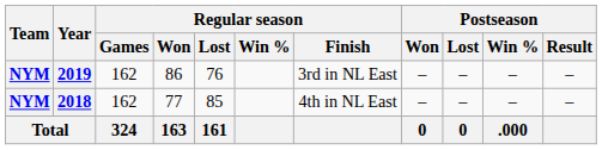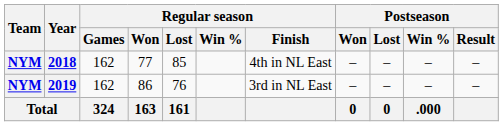 <table class="wikitable" style="font-size: 95%; text-align:center;">
 <tr>
 <th rowspan="2">Team</th>
 <th rowspan="2">Year</th>
 <th colspan="5">Regular season</th>
 <th colspan="4">Postseason</th>
 </tr>
 <tr>
 <th>Games</th>
 <th>Won</th>
 <th>Lost</th>
 <th>Win %</th>
 <th>Finish</th>
 <th>Won</th>
 <th>Lost</th>
 <th>Win %</th>
 <th>Result</th>
 </tr>
 <tr>
 <th><a href='#'>NYM</a></th>
-<th><a href='#'>2019</a></th>
+<th><a href='#'>2018</a></th>
 <td>162</td>
-<td>86</td>
-<td>76</td>
+<td>77</td>
+<td>85</td>
 <td></td>
-<td>3rd in NL East</td>
+<td>4th in NL East</td>
 <td>–</td>
 <td>–</td>
 <td>–</td>
 <td>–</td>
 </tr>
 <tr>
 <th><a href='#'>NYM</a></th>
-<th><a href='#'>2018</a></th>
+<th><a href='#'>2019</a></th>
 <td>162</td>
-<td>77</td>
-<td>85</td>
+<td>86</td>
+<td>76</td>
 <td></td>
-<td>4th in NL East</td>
+<td>3rd in NL East</td>
 <td>–</td>
 <td>–</td>
 <td>–</td>
 <td>–</td>
 </tr>
 <tr>
 <th colspan="2">Total</th>
 <th>324</th>
 <th>163</th>
 <th>161</th>
 <th></th>
 <th></th>
 <th>0</th>
 <th>0</th>
 <th>.000</th>
 <th></th>
 </tr>
 </table>
